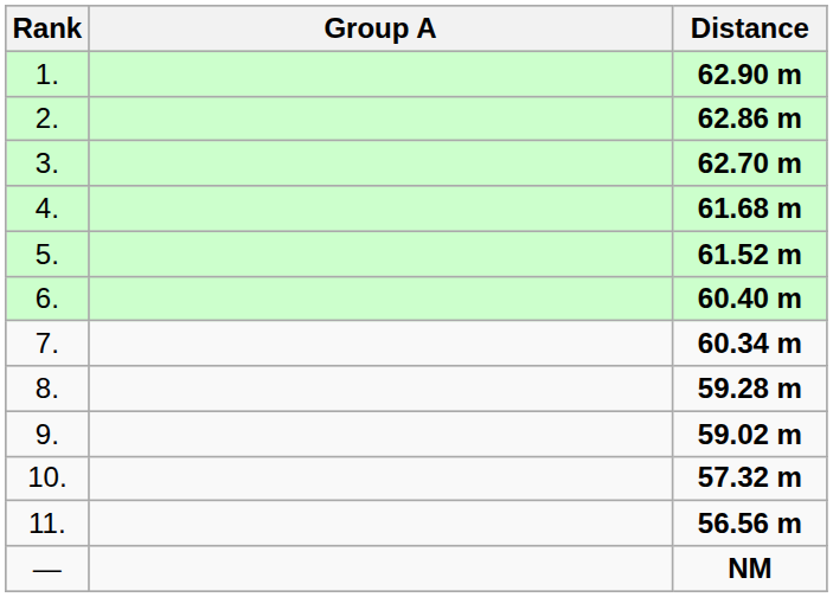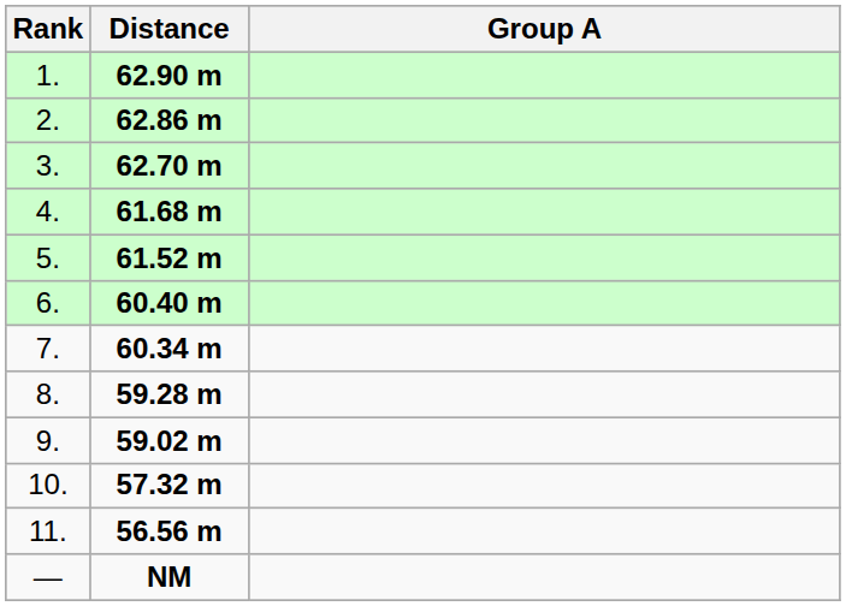 <table class="wikitable" style="border-collapse: collapse; font-size: 90%;">
 <tr>
 <th>Rank</th>
+<th style="width: 5em">Distance</th>
 <th style="width: 20em">Group A</th>
-<th style="width: 5em">Distance</th>
 </tr>
 <tr style="background:#ccffcc;">
 <td align="center">1.</td>
+<td align="center"><strong>62.90 m</strong></td>
 <td></td>
-<td align="center"><strong>62.90 m</strong></td>
 </tr>
 <tr style="background:#ccffcc;">
 <td align="center">2.</td>
+<td align="center"><strong>62.86 m</strong></td>
 <td></td>
-<td align="center"><strong>62.86 m</strong></td>
 </tr>
 <tr style="background:#ccffcc;">
 <td align="center">3.</td>
+<td align="center"><strong>62.70 m</strong></td>
 <td></td>
-<td align="center"><strong>62.70 m</strong></td>
 </tr>
 <tr style="background:#ccffcc;">
 <td align="center">4.</td>
+<td align="center"><strong>61.68 m</strong></td>
 <td></td>
-<td align="center"><strong>61.68 m</strong></td>
 </tr>
 <tr style="background:#ccffcc;">
 <td align="center">5.</td>
+<td align="center"><strong>61.52 m</strong></td>
 <td></td>
-<td align="center"><strong>61.52 m</strong></td>
 </tr>
 <tr style="background:#ccffcc;">
 <td align="center">6.</td>
+<td align="center"><strong>60.40 m</strong></td>
 <td></td>
-<td align="center"><strong>60.40 m</strong></td>
 </tr>
 <tr>
 <td align="center">7.</td>
+<td align="center"><strong>60.34 m</strong></td>
 <td></td>
-<td align="center"><strong>60.34 m</strong></td>
 </tr>
 <tr>
 <td align="center">8.</td>
+<td align="center"><strong>59.28 m</strong></td>
 <td></td>
-<td align="center"><strong>59.28 m</strong></td>
 </tr>
 <tr>
 <td align="center">9.</td>
+<td align="center"><strong>59.02 m</strong></td>
 <td></td>
-<td align="center"><strong>59.02 m</strong></td>
 </tr>
 <tr>
 <td align="center">10.</td>
+<td align="center"><strong>57.32 m</strong></td>
 <td></td>
-<td align="center"><strong>57.32 m</strong></td>
 </tr>
 <tr>
 <td align="center">11.</td>
+<td align="center"><strong>56.56 m</strong></td>
 <td></td>
-<td align="center"><strong>56.56 m</strong></td>
 </tr>
 <tr>
 <td align="center">—</td>
+<td align="center"><strong>NM</strong></td>
 <td></td>
-<td align="center"><strong>NM</strong></td>
 </tr>
 </table>
